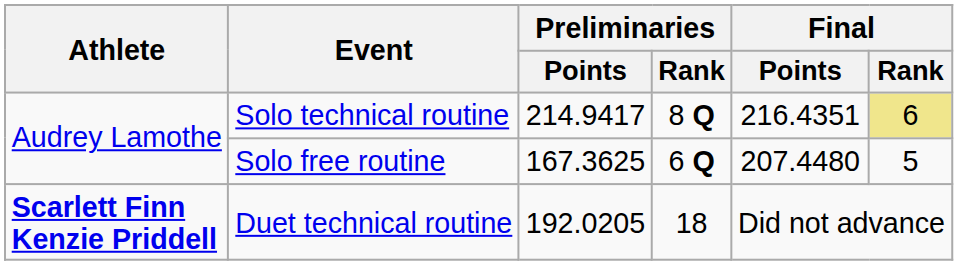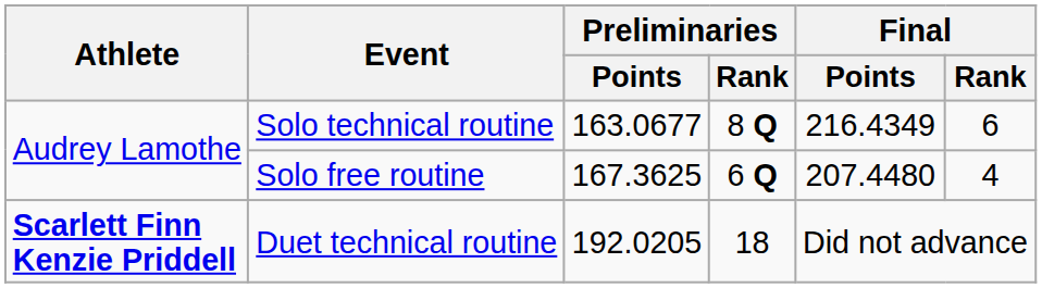 <table class="wikitable" style="text-align:center; font-size:90%;">
 <tr>
 <th rowspan="2">Athlete</th>
 <th rowspan="2">Event</th>
 <th colspan="2">Preliminaries</th>
 <th colspan="2">Final</th>
 </tr>
 <tr style="font-size:95%">
 <th>Points</th>
 <th>Rank</th>
 <th>Points</th>
 <th>Rank</th>
 </tr>
 <tr>
 <td align=left rowspan=2><a href='#'>Audrey Lamothe</a></td>
 <td align=left><a href='#'>Solo technical routine</a></td>
-<td>214.9417</td>
+<td>163.0677</td>
 <td>8 <strong>Q</strong></td>
-<td>216.4351</td>
-<td style="background: khaki;">6</td>
+<td>216.4349</td>
+<td>6</td>
 </tr>
 <tr>
 <td align=left><a href='#'>Solo free routine</a></td>
 <td>167.3625</td>
 <td>6 <strong>Q</strong></td>
 <td>207.4480</td>
-<td>5</td>
+<td>4</td>
 </tr>
 <tr>
 <td align=left><strong><a href='#'>Scarlett Finn</a><br> <a href='#'>Kenzie Priddell</a></strong></td>
 <td align=left><a href='#'>Duet technical routine</a></td>
 <td>192.0205</td>
 <td>18</td>
 <td colspan=2>Did not advance</td>
 </tr>
 </table>
